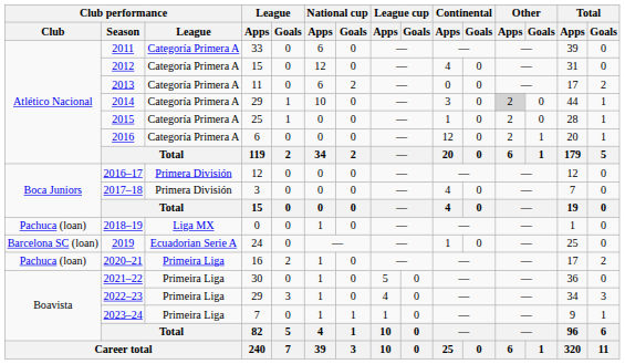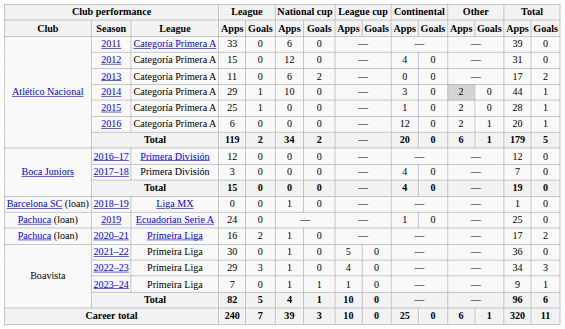 <table class="wikitable" style="text-align:center">
 <tr>
 <th colspan=3>Club performance</th>
 <th colspan=2>League</th>
 <th colspan=2>National cup</th>
 <th colspan="2">League cup</th>
 <th colspan="2">Continental</th>
 <th colspan="2">Other</th>
 <th colspan="2">Total</th>
 </tr>
 <tr>
 <th>Club</th>
 <th>Season</th>
 <th>League</th>
 <th>Apps</th>
 <th>Goals</th>
 <th>Apps</th>
 <th>Goals</th>
 <th>Apps</th>
 <th>Goals</th>
 <th>Apps</th>
 <th>Goals</th>
 <th>Apps</th>
 <th>Goals</th>
 <th>Apps</th>
 <th>Goals</th>
 </tr>
 <tr>
 <td rowspan="7"><a href='#'>Atlético Nacional</a></td>
 <td><a href='#'>2011</a></td>
 <td><a href='#'>Categoría Primera A</a></td>
 <td>33</td>
 <td>0</td>
 <td>6</td>
 <td>0</td>
 <td colspan="2">—</td>
 <td colspan="2">—</td>
 <td colspan="2">—</td>
 <td>39</td>
 <td>0</td>
 </tr>
 <tr>
 <td><a href='#'>2012</a></td>
 <td>Categoría Primera A</td>
 <td>15</td>
 <td>0</td>
 <td>12</td>
 <td>0</td>
 <td colspan="2">—</td>
 <td>4</td>
 <td>0</td>
 <td colspan="2">—</td>
 <td>31</td>
 <td>0</td>
 </tr>
 <tr>
 <td><a href='#'>2013</a></td>
 <td>Categoría Primera A</td>
 <td>11</td>
 <td>0</td>
 <td>6</td>
 <td>2</td>
 <td colspan="2">—</td>
 <td>0</td>
 <td>0</td>
 <td colspan="2">—</td>
 <td>17</td>
 <td>2</td>
 </tr>
 <tr>
 <td><a href='#'>2014</a></td>
 <td>Categoría Primera A</td>
 <td>29</td>
 <td>1</td>
 <td>10</td>
 <td>0</td>
 <td colspan="2">—</td>
 <td>3</td>
 <td>0</td>
 <td style="background: lightgrey;">2</td>
 <td>0</td>
 <td>44</td>
 <td>1</td>
 </tr>
 <tr>
 <td><a href='#'>2015</a></td>
 <td>Categoría Primera A</td>
 <td>25</td>
 <td>1</td>
 <td>0</td>
 <td>0</td>
 <td colspan="2">—</td>
 <td>1</td>
 <td>0</td>
 <td>2</td>
 <td>0</td>
 <td>28</td>
 <td>1</td>
 </tr>
 <tr>
 <td><a href='#'>2016</a></td>
 <td>Categoría Primera A</td>
 <td>6</td>
 <td>0</td>
 <td>0</td>
 <td>0</td>
 <td colspan="2">—</td>
 <td>12</td>
 <td>0</td>
 <td>2</td>
 <td>1</td>
 <td>20</td>
 <td>1</td>
 </tr>
 <tr>
 <th colspan=2>Total</th>
 <th>119</th>
 <th>2</th>
 <th>34</th>
 <th>2</th>
 <th colspan="2">—</th>
 <th>20</th>
 <th>0</th>
 <th>6</th>
 <th>1</th>
 <th>179</th>
 <th>5</th>
 </tr>
 <tr>
 <td rowspan="3"><a href='#'>Boca Juniors</a></td>
 <td><a href='#'>2016–17</a></td>
 <td><a href='#'>Primera División</a></td>
 <td>12</td>
 <td>0</td>
 <td>0</td>
 <td>0</td>
 <td colspan="2">—</td>
 <td colspan="2">—</td>
 <td colspan="2">—</td>
 <td>12</td>
 <td>0</td>
 </tr>
 <tr>
 <td><a href='#'>2017–18</a></td>
 <td>Primera División</td>
 <td>3</td>
 <td>0</td>
 <td>0</td>
 <td>0</td>
 <td colspan="2">—</td>
 <td>4</td>
 <td>0</td>
 <td colspan="2">—</td>
 <td>7</td>
 <td>0</td>
 </tr>
 <tr>
 <th colspan=2>Total</th>
 <th>15</th>
 <th>0</th>
 <th>0</th>
 <th>0</th>
 <th colspan="2">—</th>
 <th>4</th>
 <th>0</th>
 <th colspan="2">—</th>
 <th>19</th>
 <th>0</th>
 </tr>
 <tr>
-<td rowspan="1"><a href='#'>Pachuca</a> (loan)</td>
+<td><a href='#'>Barcelona SC</a> (loan)</td>
 <td><a href='#'>2018–19</a></td>
 <td rowspan="1"><a href='#'>Liga MX</a></td>
 <td>0</td>
 <td>0</td>
 <td>1</td>
 <td>0</td>
 <td colspan="2">—</td>
 <td colspan="2">—</td>
 <td colspan="2">—</td>
 <td>1</td>
 <td>0</td>
 </tr>
 <tr>
-<td><a href='#'>Barcelona SC</a> (loan)</td>
+<td rowspan="1"><a href='#'>Pachuca</a> (loan)</td>
 <td><a href='#'>2019</a></td>
 <td><a href='#'>Ecuadorian Serie A</a></td>
 <td>24</td>
 <td>0</td>
 <td colspan="2">—</td>
 <td colspan="2">—</td>
 <td>1</td>
 <td>0</td>
 <td colspan="2">—</td>
 <td>25</td>
 <td>0</td>
 </tr>
 <tr>
 <td rowspan="1"><a href='#'>Pachuca</a> (loan)</td>
 <td><a href='#'>2020–21</a></td>
 <td><a href='#'>Primeira Liga</a></td>
 <td>16</td>
 <td>2</td>
 <td>1</td>
 <td>0</td>
 <td colspan="2">—</td>
 <td colspan="2">—</td>
 <td colspan="2">—</td>
 <td>17</td>
 <td>2</td>
 </tr>
 <tr>
 <td rowspan="4">Boavista</td>
 <td><a href='#'>2021–22</a></td>
 <td>Primeira Liga</td>
 <td>30</td>
 <td>0</td>
 <td>1</td>
 <td>0</td>
 <td>5</td>
 <td>0</td>
 <td colspan="2">—</td>
 <td colspan="2">—</td>
 <td>36</td>
 <td>0</td>
 </tr>
 <tr>
 <td><a href='#'>2022–23</a></td>
 <td>Primeira Liga</td>
 <td>29</td>
 <td>3</td>
 <td>1</td>
 <td>0</td>
 <td>4</td>
 <td>0</td>
 <td colspan="2">—</td>
 <td colspan="2">—</td>
 <td>34</td>
 <td>3</td>
 </tr>
 <tr>
 <td><a href='#'>2023–24</a></td>
 <td>Primeira Liga</td>
 <td>7</td>
 <td>0</td>
 <td>1</td>
 <td>1</td>
 <td>1</td>
 <td>0</td>
 <td colspan="2">—</td>
 <td colspan="2">—</td>
 <td>9</td>
 <td>1</td>
 </tr>
 <tr>
 <th colspan="2">Total</th>
 <th>82</th>
 <th>5</th>
 <th>4</th>
 <th>1</th>
 <th>10</th>
 <th>0</th>
 <th colspan="2">—</th>
 <th colspan="2">—</th>
 <th>96</th>
 <th>6</th>
 </tr>
 <tr>
 <th colspan="3">Career total</th>
 <th>240</th>
 <th>7</th>
 <th>39</th>
 <th>3</th>
 <th>10</th>
 <th>0</th>
 <th>25</th>
 <th>0</th>
 <th>6</th>
 <th>1</th>
 <th>320</th>
 <th>11</th>
 </tr>
 </table>
